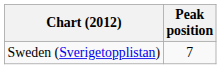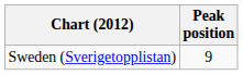 <table class="wikitable">
 <tr>
 <th>Chart (2012)</th>
 <th>Peak<br>position</th>
 </tr>
 <tr>
 <td>Sweden (<a href='#'>Sverigetopplistan</a>)</td>
-<td align="center">7</td>
+<td align="center">9</td>
 </tr>
 </table>
